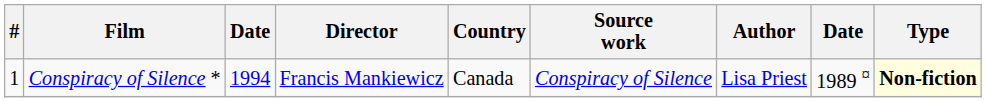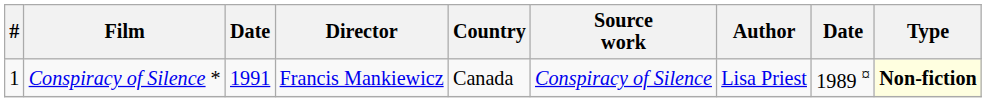 <table class="wikitable">
 <tr>
 <th>#</th>
 <th>Film</th>
 <th>Date</th>
 <th>Director</th>
 <th>Country</th>
 <th>Source<br>work</th>
 <th>Author</th>
 <th>Date</th>
 <th>Type</th>
 </tr>
 <tr>
 <td>1</td>
 <td><em><a href='#'>Conspiracy of Silence</a></em> *</td>
-<td><a href='#'>1994</a></td>
+<td><a href='#'>1991</a></td>
 <td><a href='#'>Francis Mankiewicz</a></td>
 <td>Canada</td>
 <td><em><a href='#'>Conspiracy of Silence</a></em></td>
 <td><a href='#'>Lisa Priest</a></td>
 <td>1989 <sup>¤</sup></td>
 <td style="background: lightyellow;"><strong>Non-fiction</strong></td>
 </tr>
 <tr>
 </tr>
 </table>
